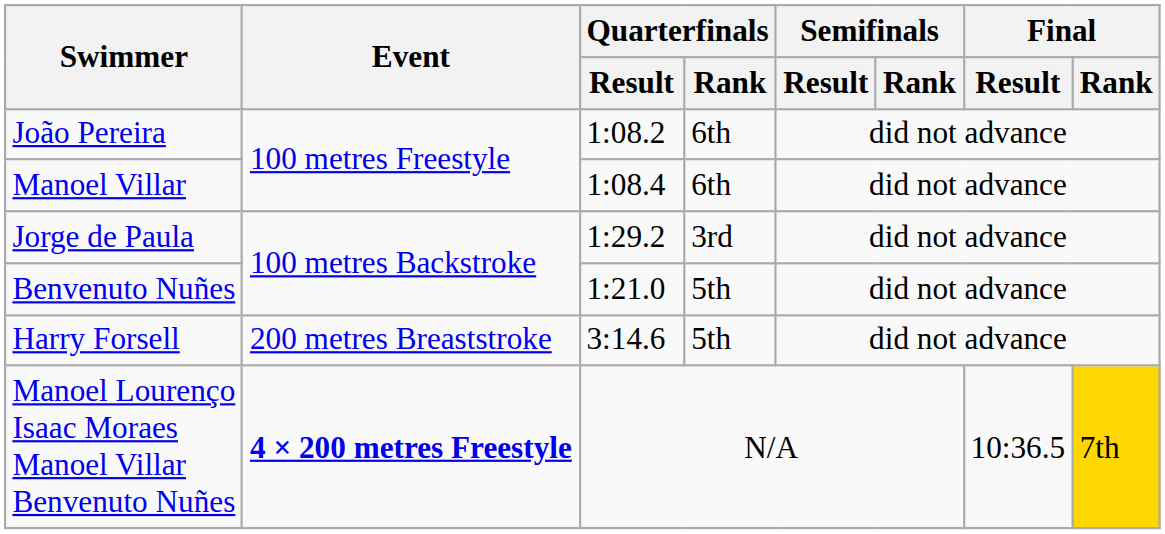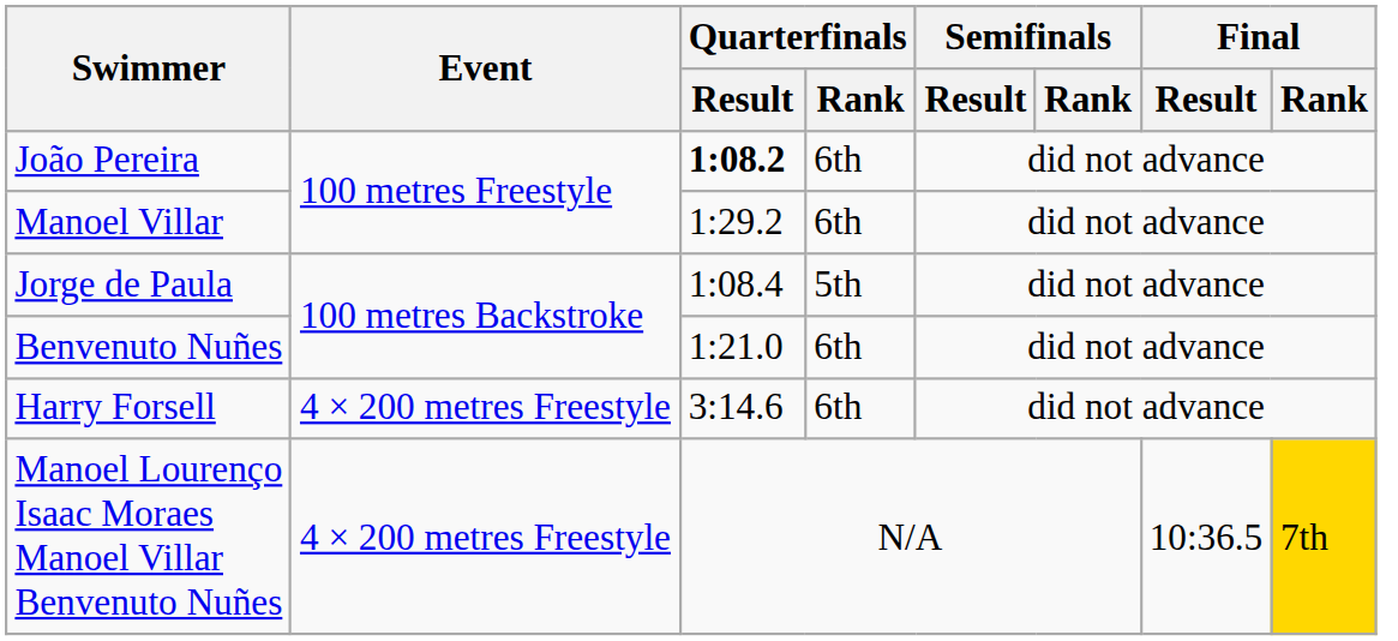 <table class=wikitable style="font-size:90%">
 <tr>
 <th rowspan=2>Swimmer</th>
 <th rowspan=2>Event</th>
 <th colspan=2>Quarterfinals</th>
 <th colspan=2>Semifinals</th>
 <th colspan=2>Final</th>
 </tr>
 <tr>
 <th>Result</th>
 <th>Rank</th>
 <th>Result</th>
 <th>Rank</th>
 <th>Result</th>
 <th>Rank</th>
 </tr>
 <tr>
 <td><a href='#'>João Pereira</a></td>
 <td rowspan=2><a href='#'>100 metres Freestyle</a></td>
-<td>1:08.2</td>
+<td><strong>1:08.2</strong></td>
 <td>6th</td>
 <td align=center colspan=4>did not advance</td>
 </tr>
 <tr>
 <td><a href='#'>Manoel Villar</a></td>
-<td>1:08.4</td>
+<td>1:29.2</td>
 <td>6th</td>
 <td align=center colspan=4>did not advance</td>
 </tr>
 <tr>
 <td><a href='#'>Jorge de Paula</a></td>
 <td rowspan=2><a href='#'>100 metres Backstroke</a></td>
-<td>1:29.2</td>
-<td>3rd</td>
+<td>1:08.4</td>
+<td>5th</td>
 <td align=center colspan=4>did not advance</td>
 </tr>
 <tr>
 <td><a href='#'>Benvenuto Nuñes</a></td>
 <td>1:21.0</td>
-<td>5th</td>
+<td>6th</td>
 <td align=center colspan=4>did not advance</td>
 </tr>
 <tr>
 <td><a href='#'>Harry Forsell</a></td>
-<td><a href='#'>200 metres Breaststroke</a></td>
+<td><a href='#'>4 × 200 metres Freestyle</a></td>
 <td>3:14.6</td>
-<td>5th</td>
+<td>6th</td>
 <td align=center colspan=4>did not advance</td>
 </tr>
 <tr>
 <td><a href='#'>Manoel Lourenço</a><br><a href='#'>Isaac Moraes</a>	<br><a href='#'>Manoel Villar</a> <br><a href='#'>Benvenuto Nuñes</a></td>
-<td><strong><a href='#'>4 × 200 metres Freestyle</a></strong></td>
+<td><a href='#'>4 × 200 metres Freestyle</a></td>
 <td align=center colspan=4>N/A</td>
 <td>10:36.5</td>
 <td style="background: gold;">7th</td>
 </tr>
 </table>
